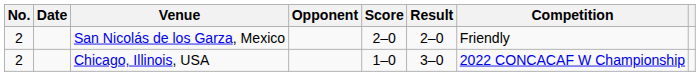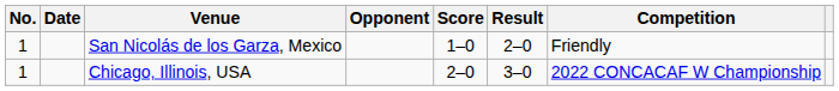 <table class="wikitable sortable">
 <tr>
 <th scope="col">No.</th>
 <th scope="col">Date</th>
 <th scope="col">Venue</th>
 <th scope="col">Opponent</th>
 <th scope="col">Score</th>
 <th scope="col">Result</th>
 <th scope="col">Competition</th>
 <th scope="col" class="unsortable"></th>
 </tr>
 <tr>
-<td style="text-align:center">2</td>
+<td style="text-align:center">1</td>
 <td></td>
 <td><a href='#'>San Nicolás de los Garza</a>, Mexico</td>
 <td></td>
-<td style="text-align:center">2–0</td>
+<td style="text-align:center">1–0</td>
 <td style="text-align:center">2–0</td>
 <td>Friendly</td>
 <td></td>
 </tr>
 <tr>
-<td style="text-align:center">2</td>
+<td style="text-align:center">1</td>
 <td></td>
 <td><a href='#'>Chicago, Illinois</a>, USA</td>
 <td></td>
-<td style="text-align:center">1–0</td>
+<td style="text-align:center">2–0</td>
 <td style="text-align:center">3–0</td>
 <td><a href='#'>2022 CONCACAF W Championship</a></td>
 <td></td>
 </tr>
 </table>
